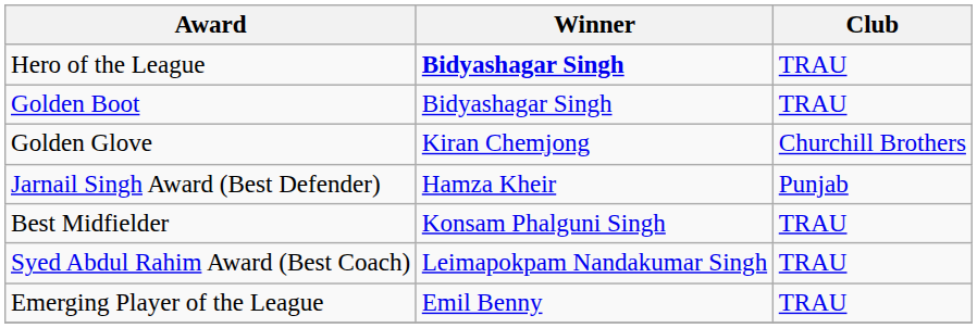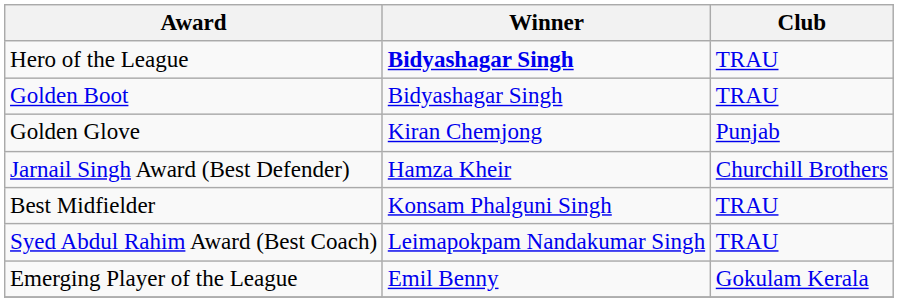 <table class="wikitable">
 <tr>
 <th>Award</th>
 <th>Winner</th>
 <th>Club</th>
 </tr>
 <tr>
 <td>Hero of the League</td>
 <td><strong> <a href='#'>Bidyashagar Singh</a></strong></td>
 <td><a href='#'>TRAU</a></td>
 </tr>
 <tr>
 <td><a href='#'>Golden Boot</a></td>
 <td> <a href='#'>Bidyashagar Singh</a></td>
 <td><a href='#'>TRAU</a></td>
 </tr>
 <tr>
 <td>Golden Glove</td>
 <td> <a href='#'>Kiran Chemjong</a></td>
-<td><a href='#'>Churchill Brothers</a></td>
+<td><a href='#'>Punjab</a></td>
 </tr>
 <tr>
 <td><a href='#'>Jarnail Singh</a> Award (Best Defender)</td>
 <td> <a href='#'>Hamza Kheir</a></td>
-<td><a href='#'>Punjab</a></td>
+<td><a href='#'>Churchill Brothers</a></td>
 </tr>
 <tr>
 <td>Best Midfielder</td>
 <td> <a href='#'>Konsam Phalguni Singh</a></td>
 <td><a href='#'>TRAU</a></td>
 </tr>
 <tr>
 <td><a href='#'>Syed Abdul Rahim</a> Award (Best Coach)</td>
 <td> <a href='#'>Leimapokpam Nandakumar Singh</a></td>
 <td><a href='#'>TRAU</a></td>
 </tr>
 <tr>
 <td>Emerging Player of the League</td>
 <td> <a href='#'>Emil Benny</a></td>
-<td><a href='#'>TRAU</a></td>
+<td><a href='#'>Gokulam Kerala</a></td>
 </tr>
 <tr>
 </tr>
 </table>
